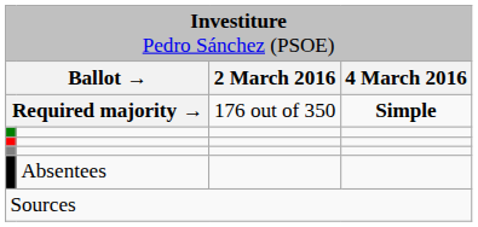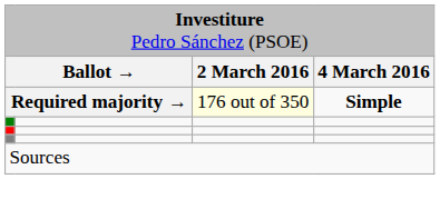 <table class="wikitable" style="text-align:center;">
 <tr>
 <td colspan="4" align="center" bgcolor="#C0C0C0"><strong>Investiture</strong><br><a href='#'>Pedro Sánchez</a> (PSOE)</td>
 </tr>
 <tr>
 <th colspan="2" width="150px">Ballot →</th>
 <th>2 March 2016</th>
 <th>4 March 2016</th>
 </tr>
 <tr>
 <th colspan="2">Required majority →</th>
-<td>176 out of 350 </td>
+<td style="background: lightyellow;">176 out of 350 </td>
 <td><strong>Simple </strong></td>
 </tr>
 <tr>
 <th width="1px" style="background:green;"></th>
 <td align="left"></td>
 <td></td>
 <td></td>
 </tr>
 <tr>
 <th style="background:red;"></th>
 <td align="left"></td>
 <td></td>
 <td></td>
 </tr>
 <tr>
 <th style="background:gray;"></th>
 <td align="left"></td>
 <td></td>
 <td></td>
 </tr>
 <tr>
-<th style="background:black;"></th>
-<td align="left"><span>Absentees</span></td>
-<td></td>
-<td></td>
-</tr>
-<tr>
 <td align="left" colspan="4">Sources</td>
 </tr>
 </table>
